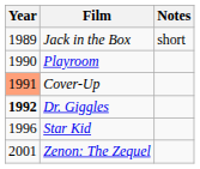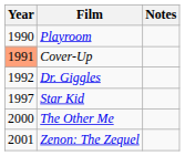 <table class="wikitable">
 <tr>
 <th>Year</th>
 <th>Film</th>
 <th>Notes</th>
-</tr>
-<tr>
-<td>1989</td>
-<td><em>Jack in the Box</em></td>
-<td>short</td>
 </tr>
 <tr>
 <td>1990</td>
 <td><em><a href='#'>Playroom</a></em></td>
 <td></td>
 </tr>
 <tr>
 <td style="background: lightsalmon;">1991</td>
 <td><em>Cover-Up</em></td>
 <td></td>
 </tr>
 <tr>
-<td><strong>1992</strong></td>
+<td>1992</td>
 <td><em><a href='#'>Dr. Giggles</a></em></td>
 <td></td>
 </tr>
 <tr>
-<td>1996</td>
+<td>1997</td>
 <td><em><a href='#'>Star Kid</a></em></td>
+<td></td>
+</tr>
+<tr>
+<td>2000</td>
+<td><em><a href='#'>The Other Me</a></em></td>
 <td></td>
 </tr>
 <tr>
 <td>2001</td>
 <td><em><a href='#'>Zenon: The Zequel</a></em></td>
 <td></td>
 </tr>
 </table>
